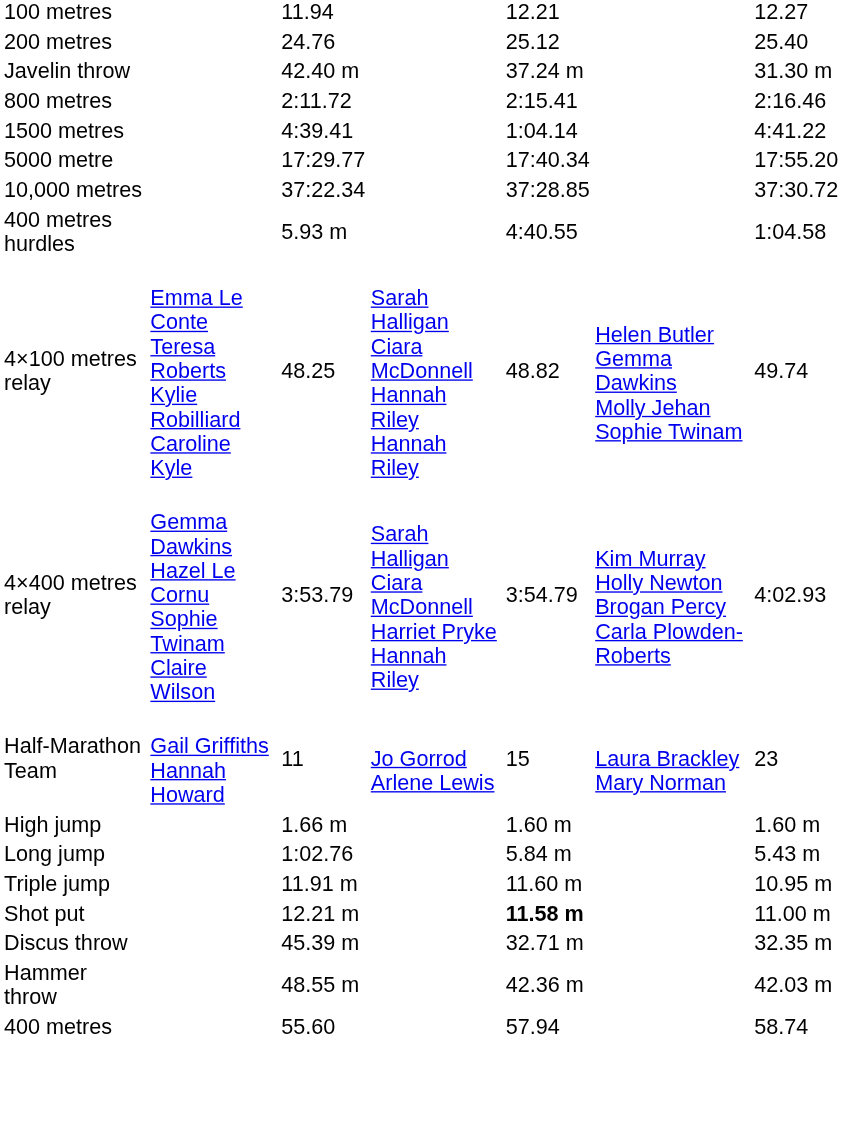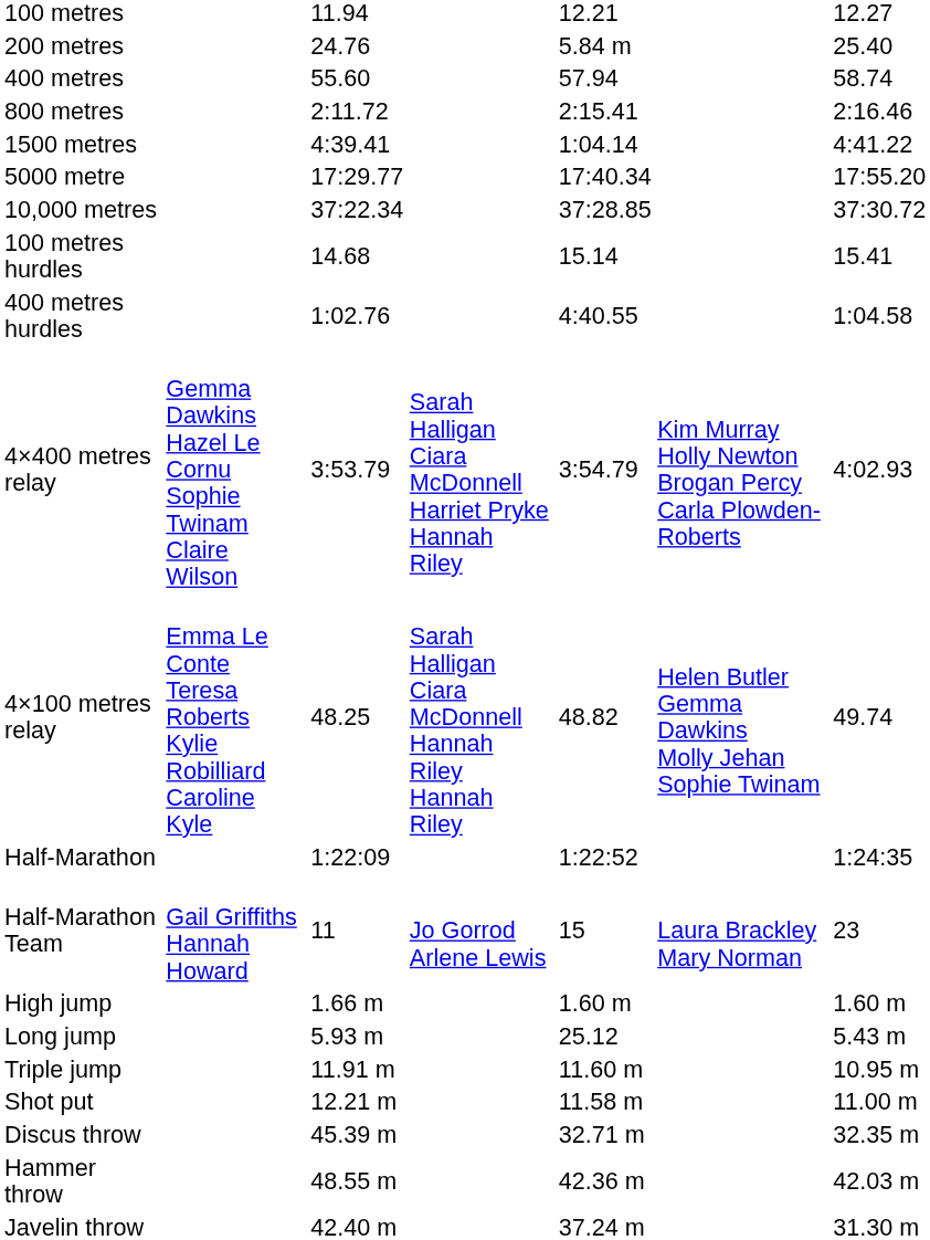 <table>
 <tr>
 <td>100 metres<br></td>
 <td></td>
 <td>11.94</td>
 <td></td>
 <td>12.21</td>
 <td></td>
 <td>12.27</td>
 </tr>
 <tr>
 <td>200 metres</td>
 <td></td>
 <td>24.76</td>
 <td></td>
-<td>25.12</td>
+<td>5.84 m</td>
 <td></td>
 <td>25.40</td>
 </tr>
 <tr>
-<td>Javelin throw</td>
+<td>400 metres</td>
 <td></td>
-<td>42.40 m</td>
+<td>55.60</td>
 <td></td>
-<td>37.24 m</td>
+<td>57.94</td>
 <td></td>
-<td>31.30 m</td>
+<td>58.74</td>
 </tr>
 <tr>
 <td>800 metres</td>
 <td></td>
 <td>2:11.72</td>
 <td></td>
 <td>2:15.41</td>
 <td></td>
 <td>2:16.46</td>
 </tr>
 <tr>
 <td>1500 metres</td>
 <td></td>
 <td>4:39.41</td>
 <td></td>
 <td>1:04.14</td>
 <td></td>
 <td>4:41.22</td>
 </tr>
 <tr>
 <td>5000 metre</td>
 <td></td>
 <td>17:29.77</td>
 <td></td>
 <td>17:40.34</td>
 <td></td>
 <td>17:55.20</td>
 </tr>
 <tr>
 <td>10,000 metres</td>
 <td></td>
 <td>37:22.34</td>
 <td></td>
 <td>37:28.85</td>
 <td></td>
 <td>37:30.72</td>
 </tr>
 <tr>
+<td>100 metres hurdles</td>
+<td></td>
+<td>14.68</td>
+<td></td>
+<td>15.14</td>
+<td></td>
+<td>15.41</td>
+</tr>
+<tr>
 <td>400 metres hurdles</td>
 <td></td>
-<td>5.93 m</td>
+<td>1:02.76</td>
 <td></td>
 <td>4:40.55</td>
 <td></td>
 <td>1:04.58</td>
+</tr>
+<tr>
+<td>4×400 metres relay</td>
+<td><br><a href='#'>Gemma Dawkins</a><br><a href='#'>Hazel Le Cornu</a><br><a href='#'>Sophie Twinam</a><br><a href='#'>Claire Wilson</a></td>
+<td>3:53.79</td>
+<td><br><a href='#'>Sarah Halligan</a><br><a href='#'>Ciara McDonnell</a><br><a href='#'>Harriet Pryke</a><br><a href='#'>Hannah Riley</a></td>
+<td>3:54.79</td>
+<td><br><a href='#'>Kim Murray</a><br><a href='#'>Holly Newton</a><br><a href='#'>Brogan Percy</a><br><a href='#'>Carla Plowden-Roberts</a></td>
+<td>4:02.93</td>
 </tr>
 <tr>
 <td>4×100 metres relay</td>
 <td><br><a href='#'>Emma Le Conte</a><br><a href='#'>Teresa Roberts</a><br><a href='#'>Kylie Robilliard </a><br><a href='#'>Caroline Kyle</a></td>
 <td>48.25</td>
 <td><br><a href='#'>Sarah Halligan</a><br><a href='#'>Ciara McDonnell</a><br><a href='#'>Hannah Riley</a><br><a href='#'>Hannah Riley</a></td>
 <td>48.82</td>
 <td><br><a href='#'>Helen Butler</a><br><a href='#'>Gemma Dawkins</a><br><a href='#'>Molly Jehan</a><br><a href='#'>Sophie Twinam</a></td>
 <td>49.74</td>
 </tr>
 <tr>
-<td>4×400 metres relay</td>
-<td><br><a href='#'>Gemma Dawkins</a><br><a href='#'>Hazel Le Cornu</a><br><a href='#'>Sophie Twinam</a><br><a href='#'>Claire Wilson</a></td>
-<td>3:53.79</td>
-<td><br><a href='#'>Sarah Halligan</a><br><a href='#'>Ciara McDonnell</a><br><a href='#'>Harriet Pryke</a><br><a href='#'>Hannah Riley</a></td>
-<td>3:54.79</td>
-<td><br><a href='#'>Kim Murray</a><br><a href='#'>Holly Newton</a><br><a href='#'>Brogan Percy</a><br><a href='#'>Carla Plowden-Roberts</a></td>
-<td>4:02.93</td>
+<td>Half-Marathon</td>
+<td></td>
+<td>1:22:09</td>
+<td></td>
+<td>1:22:52</td>
+<td></td>
+<td>1:24:35</td>
 </tr>
 <tr>
 <td>Half-Marathon Team</td>
 <td><br><a href='#'>Gail Griffiths</a><br><a href='#'>Hannah Howard</a></td>
 <td>11</td>
 <td><br><a href='#'>Jo Gorrod</a><br><a href='#'>Arlene Lewis</a></td>
 <td>15</td>
 <td><br><a href='#'>Laura Brackley</a><br><a href='#'>Mary Norman</a></td>
 <td>23</td>
 </tr>
 <tr>
 <td>High jump</td>
 <td></td>
 <td>1.66 m</td>
 <td></td>
 <td>1.60 m</td>
 <td></td>
 <td>1.60 m</td>
 </tr>
 <tr>
 <td>Long jump</td>
 <td></td>
-<td>1:02.76</td>
+<td>5.93 m</td>
 <td></td>
-<td>5.84 m</td>
+<td>25.12</td>
 <td></td>
 <td>5.43 m</td>
 </tr>
 <tr>
 <td>Triple jump</td>
 <td></td>
 <td>11.91 m</td>
 <td></td>
 <td>11.60 m</td>
 <td></td>
 <td>10.95 m</td>
 </tr>
 <tr>
 <td>Shot put</td>
 <td></td>
 <td>12.21 m</td>
 <td></td>
-<td><strong>11.58 m</strong></td>
+<td>11.58 m</td>
 <td></td>
 <td>11.00 m</td>
 </tr>
 <tr>
 <td>Discus throw</td>
 <td></td>
 <td>45.39 m</td>
 <td></td>
 <td>32.71 m</td>
 <td></td>
 <td>32.35 m</td>
 </tr>
 <tr>
 <td>Hammer throw</td>
 <td></td>
 <td>48.55 m</td>
 <td></td>
 <td>42.36 m</td>
 <td></td>
 <td>42.03 m</td>
 </tr>
 <tr>
-<td>400 metres</td>
+<td>Javelin throw</td>
 <td></td>
-<td>55.60</td>
+<td>42.40 m</td>
 <td></td>
-<td>57.94</td>
+<td>37.24 m</td>
 <td></td>
-<td>58.74</td>
+<td>31.30 m</td>
 </tr>
 </table>
